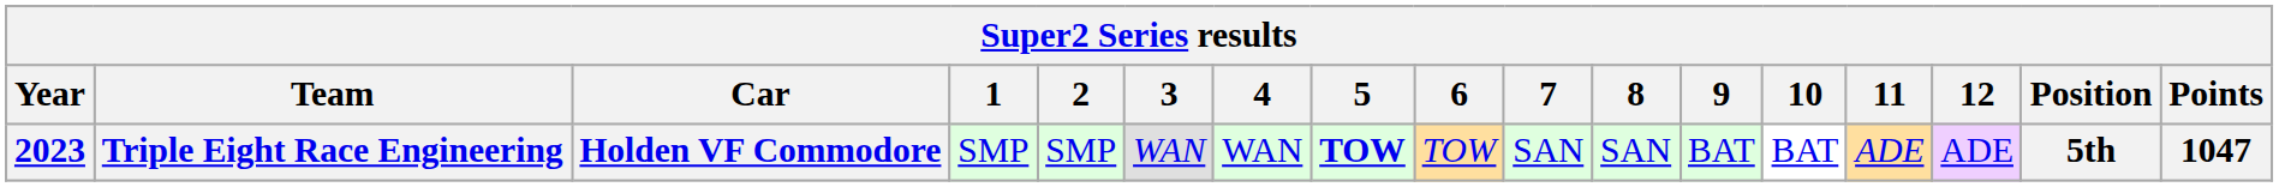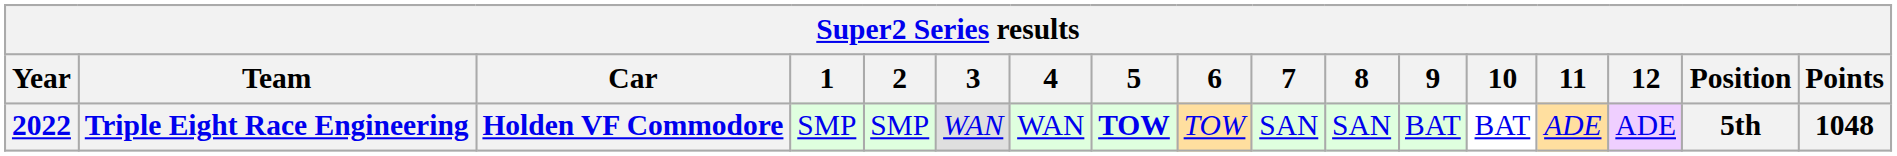 <table class="wikitable" style="text-align:center; font-size:90%">
 <tr>
 <th colspan=45><a href='#'>Super2 Series</a> results</th>
 </tr>
 <tr>
 <th>Year</th>
 <th>Team</th>
 <th>Car</th>
 <th>1</th>
 <th>2</th>
 <th>3</th>
 <th>4</th>
 <th>5</th>
 <th>6</th>
 <th>7</th>
 <th>8</th>
 <th>9</th>
 <th>10</th>
 <th>11</th>
 <th>12</th>
 <th>Position</th>
 <th>Points</th>
 </tr>
 <tr>
-<th><a href='#'>2023</a></th>
+<th><a href='#'>2022</a></th>
 <th><a href='#'>Triple Eight Race Engineering</a></th>
 <th><a href='#'>Holden VF Commodore</a></th>
 <td style=background:#dfffdf><a href='#'>SMP</a><br></td>
 <td style=background:#dfffdf><a href='#'>SMP</a><br></td>
 <td style=background:#dfdfdf><em><a href='#'>WAN</a><br></em></td>
 <td style=background:#dfffdf><a href='#'>WAN</a><br></td>
 <td style=background:#dfffdf><strong><a href='#'>TOW</a><br></strong></td>
 <td style=background:#ffdf9f><em><a href='#'>TOW</a><br></em></td>
 <td style=background:#dfffdf><a href='#'>SAN</a><br></td>
 <td style=background:#dfffdf><a href='#'>SAN</a><br></td>
 <td style=background:#dfffdf><a href='#'>BAT</a><br></td>
 <td style=background:#ffffff><a href='#'>BAT</a><br></td>
 <td style=background:#ffdf9f><em><a href='#'>ADE</a><br></em></td>
 <td style=background:#efcfff><a href='#'>ADE</a><br></td>
 <th>5th</th>
-<th>1047</th>
+<th>1048</th>
 </tr>
 </table>
